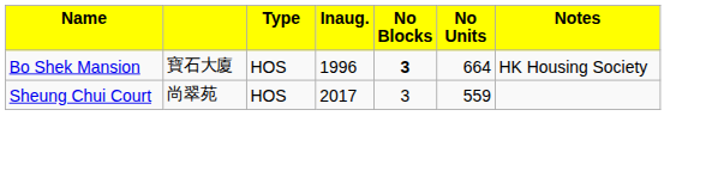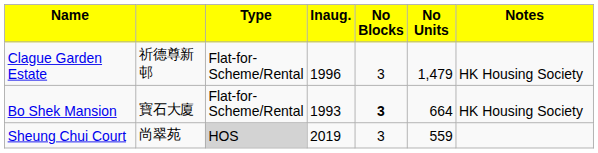 <table class="wikitable">
 <tr style="font-weight:bold;background-color:yellow" align="center">
 <td width="143.25" Height="12.75" valign="top">Name</td>
 <td width="72.75" valign="top"></td>
 <td width="59.25" valign="top">Type</td>
 <td width="48" valign="top">Inaug.</td>
 <td width="48" valign="top">No Blocks</td>
 <td width="48.75" valign="top">No Units</td>
 <td width="150.75" valign="top">Notes</td>
 </tr>
 <tr valign="bottom">
+<td Height="12.75"><a href='#'>Clague Garden Estate</a></td>
+<td>祈德尊新邨</td>
+<td>Flat-for-Scheme/Rental</td>
+<td>1996</td>
+<td align="center">3</td>
+<td align="right">1,479</td>
+<td>HK Housing Society</td>
+</tr>
+<tr valign="bottom">
 <td Height="12.75"><a href='#'>Bo Shek Mansion</a></td>
 <td>寶石大廈</td>
-<td>HOS</td>
-<td>1996</td>
+<td>Flat-for-Scheme/Rental</td>
+<td>1993</td>
 <td align="center"><strong>3</strong></td>
 <td align="right">664</td>
 <td>HK Housing Society</td>
 </tr>
 <tr valign="bottom">
 <td Height="12.75"><a href='#'>Sheung Chui Court</a></td>
 <td>尚翠苑</td>
-<td>HOS</td>
-<td>2017</td>
+<td style="background: lightgrey;">HOS</td>
+<td>2019</td>
 <td align="center">3</td>
 <td align="right">559</td>
 <td></td>
 </tr>
 </table>
